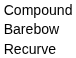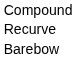 <table>
 <tr>
 <td>Compound<br></td>
+<td></td>
+<td></td>
+<td></td>
+</tr>
+<tr>
+<td>Recurve<br></td>
 <td></td>
 <td></td>
 <td></td>
 </tr>
 <tr>
 <td>Barebow<br></td>
 <td></td>
 <td></td>
 <td></td>
 </tr>
-<tr>
-<td>Recurve<br></td>
-<td></td>
-<td></td>
-<td></td>
-</tr>
 </table>
